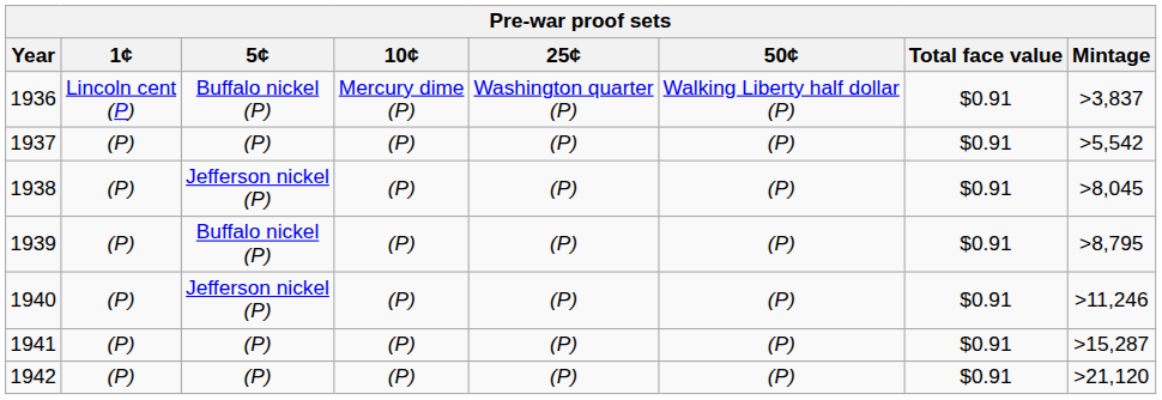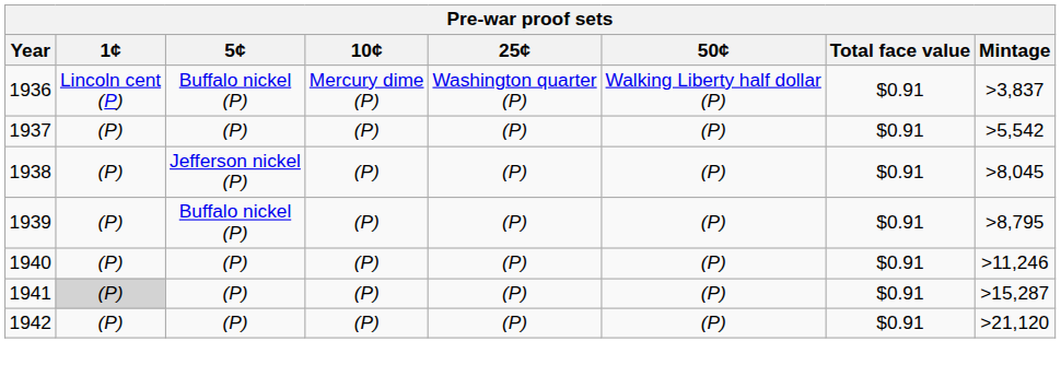 <table class="wikitable mw-collapsible mw-collapsed">
 <tr>
 <th colspan="8">Pre-war proof sets</th>
 </tr>
 <tr>
 <th align="center">Year</th>
 <th align="center">1¢</th>
 <th align="center">5¢</th>
 <th align="center">10¢</th>
 <th align="center">25¢</th>
 <th align="center">50¢</th>
 <th align="center">Total face value</th>
 <th align="center">Mintage</th>
 </tr>
 <tr>
 <td align="center">1936</td>
 <td align="center"><a href='#'>Lincoln cent</a><br><em>(<a href='#'>P</a>)</em></td>
 <td align="center"><a href='#'>Buffalo nickel</a><br><em>(P)</em></td>
 <td align="center"><a href='#'>Mercury dime</a><br><em>(P)</em></td>
 <td align="center"><a href='#'>Washington quarter</a><br><em>(P)</em></td>
 <td align="center"><a href='#'>Walking Liberty half dollar</a><br><em>(P)</em></td>
 <td align="center">$0.91</td>
 <td align="center">>3,837</td>
 </tr>
 <tr>
 <td align="center">1937</td>
 <td align="center"><em>(P)</em></td>
 <td align="center"><em>(P)</em></td>
 <td align="center"><em>(P)</em></td>
 <td align="center"><em>(P)</em></td>
 <td align="center"><em>(P)</em></td>
 <td align="center">$0.91</td>
 <td align="center">>5,542</td>
 </tr>
 <tr>
 <td align="center">1938</td>
 <td align="center"><em>(P)</em></td>
 <td align="center"><a href='#'>Jefferson nickel</a><br><em>(P)</em></td>
 <td align="center"><em>(P)</em></td>
 <td align="center"><em>(P)</em></td>
 <td align="center"><em>(P)</em></td>
 <td align="center">$0.91</td>
 <td align="center">>8,045</td>
 </tr>
 <tr>
 <td align="center">1939</td>
 <td align="center"><em>(P)</em></td>
 <td align="center"><a href='#'>Buffalo nickel</a><br><em>(P)</em></td>
 <td align="center"><em>(P)</em></td>
 <td align="center"><em>(P)</em></td>
 <td align="center"><em>(P)</em></td>
 <td align="center">$0.91</td>
 <td align="center">>8,795</td>
 </tr>
 <tr>
 <td align="center">1940</td>
 <td align="center"><em>(P)</em></td>
-<td align="center"><a href='#'>Jefferson nickel</a><br><em>(P)</em></td>
+<td align="center"><em>(P)</em></td>
 <td align="center"><em>(P)</em></td>
 <td align="center"><em>(P)</em></td>
 <td align="center"><em>(P)</em></td>
 <td align="center">$0.91</td>
 <td align="center">>11,246</td>
 </tr>
 <tr>
 <td align="center">1941</td>
-<td align="center"><em>(P)</em></td>
+<td align="center" style="background: lightgrey;"><em>(P)</em></td>
 <td align="center"><em>(P)</em></td>
 <td align="center"><em>(P)</em></td>
 <td align="center"><em>(P)</em></td>
 <td align="center"><em>(P)</em></td>
 <td align="center">$0.91</td>
 <td align="center">>15,287</td>
 </tr>
 <tr>
 <td align="center">1942</td>
 <td align="center"><em>(P)</em></td>
 <td align="center"><em>(P)</em></td>
 <td align="center"><em>(P)</em></td>
 <td align="center"><em>(P)</em></td>
 <td align="center"><em>(P)</em></td>
 <td align="center">$0.91</td>
 <td align="center">>21,120</td>
 </tr>
 </table>
